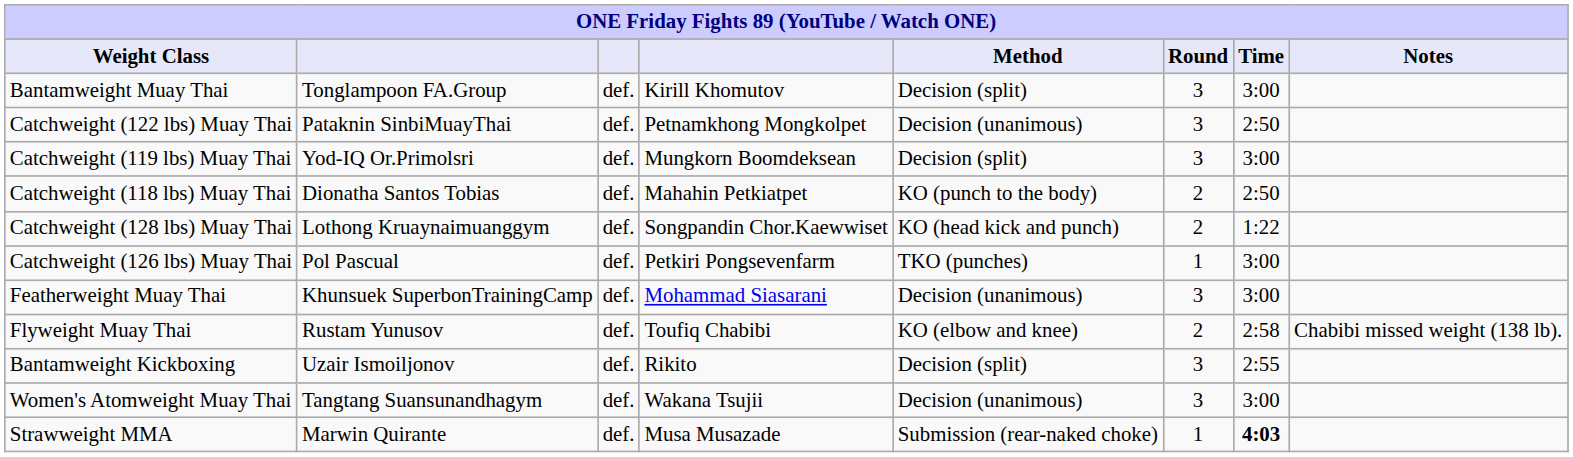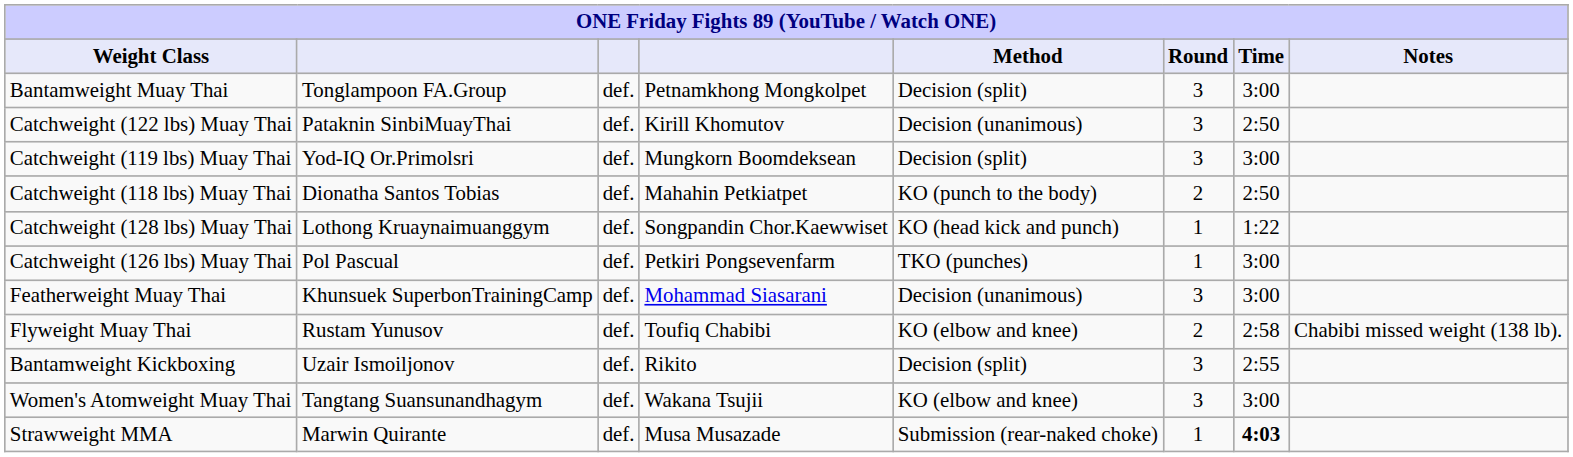 <table class="wikitable" style="font-size: 80%;">
 <tr>
 <th colspan="8" style="background-color: #ccf; color: #000080; text-align: center;"><strong>ONE Friday Fights 89 (YouTube / Watch ONE)</strong></th>
 </tr>
 <tr>
 <th colspan="1" style="background-color: #E6E8FA; color: #000000; text-align: center;">Weight Class</th>
 <th colspan="1" style="background-color: #E6E8FA; color: #000000; text-align: center;"></th>
 <th colspan="1" style="background-color: #E6E8FA; color: #000000; text-align: center;"></th>
 <th colspan="1" style="background-color: #E6E8FA; color: #000000; text-align: center;"></th>
 <th colspan="1" style="background-color: #E6E8FA; color: #000000; text-align: center;">Method</th>
 <th colspan="1" style="background-color: #E6E8FA; color: #000000; text-align: center;">Round</th>
 <th colspan="1" style="background-color: #E6E8FA; color: #000000; text-align: center;">Time</th>
 <th colspan="1" style="background-color: #E6E8FA; color: #000000; text-align: center;">Notes</th>
 </tr>
 <tr>
 <td>Bantamweight Muay Thai</td>
 <td> Tonglampoon FA.Group</td>
 <td>def.</td>
-<td> Kirill Khomutov</td>
+<td> Petnamkhong Mongkolpet</td>
 <td>Decision (split)</td>
 <td align=center>3</td>
 <td align=center>3:00</td>
 <td></td>
 </tr>
 <tr>
 <td>Catchweight (122 lbs) Muay Thai</td>
 <td> Pataknin SinbiMuayThai</td>
 <td>def.</td>
-<td> Petnamkhong Mongkolpet</td>
+<td> Kirill Khomutov</td>
 <td>Decision (unanimous)</td>
 <td align=center>3</td>
 <td align=center>2:50</td>
 <td></td>
 </tr>
 <tr>
 <td>Catchweight (119 lbs) Muay Thai</td>
 <td> Yod-IQ Or.Primolsri</td>
 <td>def.</td>
 <td> Mungkorn Boomdeksean</td>
 <td>Decision (split)</td>
 <td align=center>3</td>
 <td align=center>3:00</td>
 <td></td>
 </tr>
 <tr>
 <td>Catchweight (118 lbs) Muay Thai</td>
 <td> Dionatha Santos Tobias</td>
 <td>def.</td>
 <td> Mahahin Petkiatpet</td>
 <td>KO (punch to the body)</td>
 <td align=center>2</td>
 <td align=center>2:50</td>
 <td></td>
 </tr>
 <tr>
 <td>Catchweight (128 lbs) Muay Thai</td>
 <td> Lothong Kruaynaimuanggym</td>
 <td>def.</td>
 <td> Songpandin Chor.Kaewwiset</td>
 <td>KO (head kick and punch)</td>
-<td align=center>2</td>
+<td align=center>1</td>
 <td align=center>1:22</td>
 <td></td>
 </tr>
 <tr>
 <td>Catchweight (126 lbs) Muay Thai</td>
 <td> Pol Pascual</td>
 <td>def.</td>
 <td> Petkiri Pongsevenfarm</td>
 <td>TKO (punches)</td>
 <td align=center>1</td>
 <td align=center>3:00</td>
 <td></td>
 </tr>
 <tr>
 <td>Featherweight Muay Thai</td>
 <td> Khunsuek SuperbonTrainingCamp</td>
 <td>def.</td>
 <td> <a href='#'>Mohammad Siasarani</a></td>
 <td>Decision (unanimous)</td>
 <td align=center>3</td>
 <td align=center>3:00</td>
 <td></td>
 </tr>
 <tr>
 <td>Flyweight Muay Thai</td>
 <td> Rustam Yunusov</td>
 <td>def.</td>
 <td> Toufiq Chabibi</td>
 <td>KO (elbow and knee)</td>
 <td align=center>2</td>
 <td align=center>2:58</td>
 <td>Chabibi missed weight (138 lb).</td>
 </tr>
 <tr>
 <td>Bantamweight Kickboxing</td>
 <td> Uzair Ismoiljonov</td>
 <td>def.</td>
 <td> Rikito</td>
 <td>Decision (split)</td>
 <td align=center>3</td>
 <td align=center>2:55</td>
 <td></td>
 </tr>
 <tr>
 <td>Women's Atomweight Muay Thai</td>
 <td> Tangtang Suansunandhagym</td>
 <td>def.</td>
 <td> Wakana Tsujii</td>
-<td>Decision (unanimous)</td>
+<td>KO (elbow and knee)</td>
 <td align=center>3</td>
 <td align=center>3:00</td>
 <td></td>
 </tr>
 <tr>
 <td>Strawweight MMA</td>
 <td> Marwin Quirante</td>
 <td>def.</td>
 <td> Musa Musazade</td>
 <td>Submission (rear-naked choke)</td>
 <td align=center>1</td>
 <td align=center><strong>4:03</strong></td>
 <td></td>
 </tr>
 </table>
